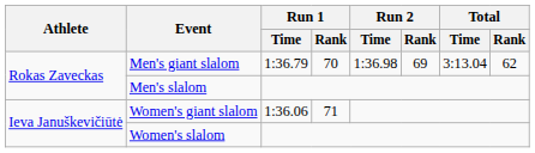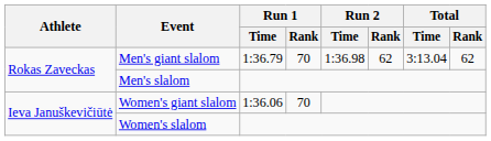 <table class="wikitable" style="font-size:90%">
 <tr>
 <th rowspan=2>Athlete</th>
 <th rowspan=2>Event</th>
 <th colspan=2>Run 1</th>
 <th colspan=2>Run 2</th>
 <th colspan=2>Total</th>
 </tr>
 <tr style="font-size:95%">
 <th>Time</th>
 <th>Rank</th>
 <th>Time</th>
 <th>Rank</th>
 <th>Time</th>
 <th>Rank</th>
 </tr>
 <tr align=center>
 <td align=left rowspan=2><a href='#'>Rokas Zaveckas</a></td>
 <td align=left><a href='#'>Men's giant slalom</a></td>
 <td>1:36.79</td>
 <td>70</td>
 <td>1:36.98</td>
-<td>69</td>
+<td>62</td>
 <td>3:13.04</td>
 <td>62</td>
 </tr>
 <tr align=center>
 <td align=left><a href='#'>Men's slalom</a></td>
 <td colspan=6></td>
 </tr>
 <tr align=center>
 <td align=left rowspan=2><a href='#'>Ieva Januškevičiūtė</a></td>
 <td align=left><a href='#'>Women's giant slalom</a></td>
 <td>1:36.06</td>
-<td>71</td>
+<td>70</td>
 <td colspan=4></td>
 </tr>
 <tr align=center>
 <td align=left><a href='#'>Women's slalom</a></td>
 <td colspan=6></td>
 </tr>
 </table>
